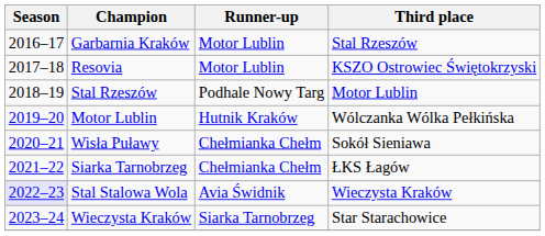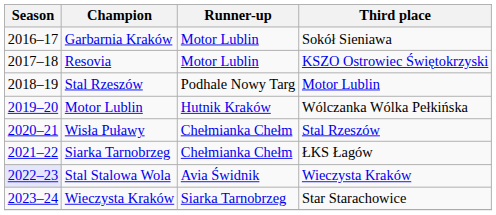 <table class="wikitable sortable" style="text-align:left;">
 <tr>
 <th>Season</th>
 <th>Champion</th>
 <th>Runner-up</th>
 <th>Third place</th>
 </tr>
 <tr>
 <td>2016–17</td>
 <td><a href='#'>Garbarnia Kraków</a></td>
 <td><a href='#'>Motor Lublin</a></td>
-<td><a href='#'>Stal Rzeszów</a></td>
+<td>Sokół Sieniawa</td>
 </tr>
 <tr>
 <td>2017–18</td>
 <td><a href='#'>Resovia</a></td>
 <td><a href='#'>Motor Lublin</a></td>
 <td><a href='#'>KSZO Ostrowiec Świętokrzyski</a></td>
 </tr>
 <tr>
 <td>2018–19</td>
 <td><a href='#'>Stal Rzeszów</a></td>
 <td>Podhale Nowy Targ</td>
 <td><a href='#'>Motor Lublin</a></td>
 </tr>
 <tr>
 <td><a href='#'>2019–20</a></td>
 <td><a href='#'>Motor Lublin</a></td>
 <td><a href='#'>Hutnik Kraków</a></td>
 <td>Wólczanka Wólka Pełkińska</td>
 </tr>
 <tr>
 <td><a href='#'>2020–21</a></td>
 <td><a href='#'>Wisła Puławy</a></td>
 <td><a href='#'>Chełmianka Chełm</a></td>
-<td>Sokół Sieniawa</td>
+<td><a href='#'>Stal Rzeszów</a></td>
 </tr>
 <tr>
 <td><a href='#'>2021–22</a></td>
 <td><a href='#'>Siarka Tarnobrzeg</a></td>
 <td><a href='#'>Chełmianka Chełm</a></td>
 <td>ŁKS Łagów</td>
 </tr>
 <tr>
 <td style="background: lavender;"><a href='#'>2022–23</a></td>
 <td><a href='#'>Stal Stalowa Wola</a></td>
 <td><a href='#'>Avia Świdnik</a></td>
 <td><a href='#'>Wieczysta Kraków</a></td>
 </tr>
 <tr>
 <td><a href='#'>2023–24</a></td>
 <td><a href='#'>Wieczysta Kraków</a></td>
 <td><a href='#'>Siarka Tarnobrzeg</a></td>
 <td>Star Starachowice</td>
 </tr>
 <tr>
 </tr>
 </table>
